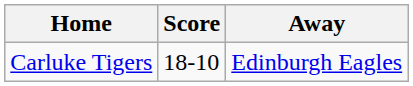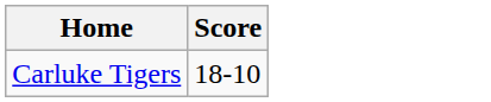 <table class="wikitable">
 <tr>
 <th>Home</th>
 <th>Score</th>
-<th>Away</th>
 </tr>
 <tr>
 <td><a href='#'>Carluke Tigers</a></td>
 <td>18-10</td>
-<td><a href='#'>Edinburgh Eagles</a></td>
 </tr>
 </table>
